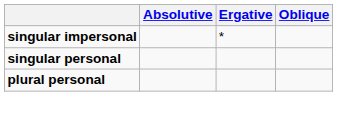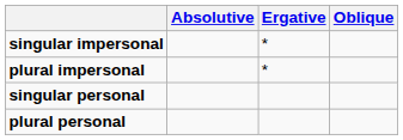 <table class="wikitable">
 <tr>
 <th> </th>
 <th><a href='#'>Absolutive</a></th>
 <th><a href='#'>Ergative</a></th>
 <th><a href='#'>Oblique</a></th>
 </tr>
 <tr>
 <td><strong>singular impersonal</strong></td>
 <td></td>
 <td>*</td>
 <td><br></td>
 </tr>
 <tr>
+<td><strong>plural impersonal</strong></td>
+<td></td>
+<td>*</td>
+<td></td>
+</tr>
+<tr>
 <td><strong>singular personal</strong></td>
 <td></td>
 <td></td>
 <td></td>
 </tr>
 <tr>
 <td><strong>plural personal</strong></td>
 <td></td>
 <td></td>
 <td></td>
 </tr>
 </table>
